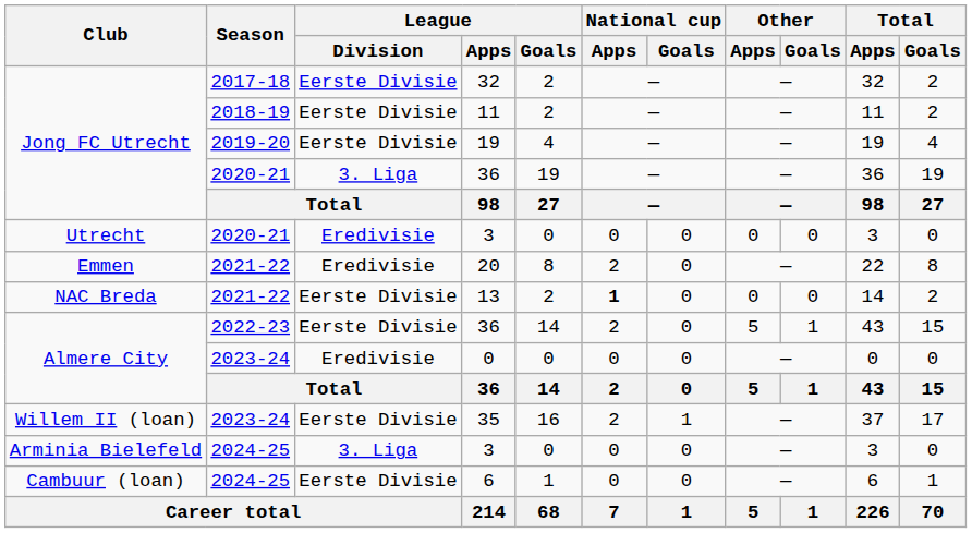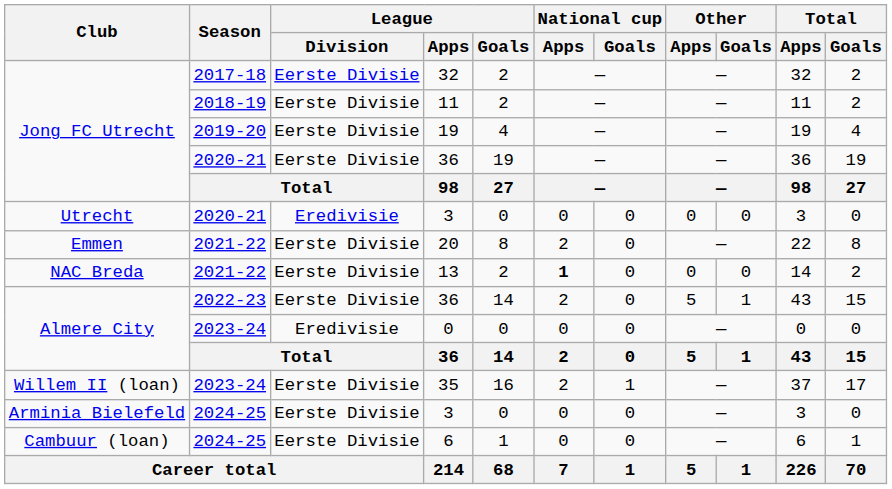 <table class="wikitable" style="text-align: center">
 <tr>
 <th rowspan="2">Club</th>
 <th rowspan="2">Season</th>
 <th colspan="3">League</th>
 <th colspan="2">National cup</th>
 <th colspan="2">Other</th>
 <th colspan="2">Total</th>
 </tr>
 <tr>
 <th>Division</th>
 <th>Apps</th>
 <th>Goals</th>
 <th>Apps</th>
 <th>Goals</th>
 <th>Apps</th>
 <th>Goals</th>
 <th>Apps</th>
 <th>Goals</th>
 </tr>
 <tr>
 <td rowspan="5"><a href='#'>Jong FC Utrecht</a></td>
 <td><a href='#'>2017-18</a></td>
 <td><a href='#'>Eerste Divisie</a></td>
 <td>32</td>
 <td>2</td>
 <td colspan="2">—</td>
 <td colspan="2">—</td>
 <td>32</td>
 <td>2</td>
 </tr>
 <tr>
 <td><a href='#'>2018-19</a></td>
 <td>Eerste Divisie</td>
 <td>11</td>
 <td>2</td>
 <td colspan="2">—</td>
 <td colspan="2">—</td>
 <td>11</td>
 <td>2</td>
 </tr>
 <tr>
 <td><a href='#'>2019-20</a></td>
 <td>Eerste Divisie</td>
 <td>19</td>
 <td>4</td>
 <td colspan="2">—</td>
 <td colspan="2">—</td>
 <td>19</td>
 <td>4</td>
 </tr>
 <tr>
 <td><a href='#'>2020-21</a></td>
-<td><a href='#'>3. Liga</a></td>
+<td>Eerste Divisie</td>
 <td>36</td>
 <td>19</td>
 <td colspan="2">—</td>
 <td colspan="2">—</td>
 <td>36</td>
 <td>19</td>
 </tr>
 <tr>
 <th colspan="2">Total</th>
 <th>98</th>
 <th>27</th>
 <th colspan="2">—</th>
 <th colspan="2">—</th>
 <th>98</th>
 <th>27</th>
 </tr>
 <tr>
 <td><a href='#'>Utrecht</a></td>
 <td><a href='#'>2020-21</a></td>
 <td><a href='#'>Eredivisie</a></td>
 <td>3</td>
 <td>0</td>
 <td>0</td>
 <td>0</td>
 <td>0</td>
 <td>0</td>
 <td>3</td>
 <td>0</td>
 </tr>
 <tr>
 <td><a href='#'>Emmen</a></td>
 <td><a href='#'>2021-22</a></td>
-<td>Eredivisie</td>
+<td>Eerste Divisie</td>
 <td>20</td>
 <td>8</td>
 <td>2</td>
 <td>0</td>
 <td colspan="2">—</td>
 <td>22</td>
 <td>8</td>
 </tr>
 <tr>
 <td><a href='#'>NAC Breda</a></td>
 <td><a href='#'>2021-22</a></td>
 <td>Eerste Divisie</td>
 <td>13</td>
 <td>2</td>
 <td><strong>1</strong></td>
 <td>0</td>
 <td>0</td>
 <td>0</td>
 <td>14</td>
 <td>2</td>
 </tr>
 <tr>
 <td rowspan="3"><a href='#'>Almere City</a></td>
 <td><a href='#'>2022-23</a></td>
 <td>Eerste Divisie</td>
 <td>36</td>
 <td>14</td>
 <td>2</td>
 <td>0</td>
 <td>5</td>
 <td>1</td>
 <td>43</td>
 <td>15</td>
 </tr>
 <tr>
 <td><a href='#'>2023-24</a></td>
 <td>Eredivisie</td>
 <td>0</td>
 <td>0</td>
 <td>0</td>
 <td>0</td>
 <td colspan="2">—</td>
 <td>0</td>
 <td>0</td>
 </tr>
 <tr>
 <th colspan="2">Total</th>
 <th>36</th>
 <th>14</th>
 <th>2</th>
 <th>0</th>
 <th>5</th>
 <th>1</th>
 <th>43</th>
 <th>15</th>
 </tr>
 <tr>
 <td><a href='#'>Willem II</a> (loan)</td>
 <td><a href='#'>2023-24</a></td>
 <td>Eerste Divisie</td>
 <td>35</td>
 <td>16</td>
 <td>2</td>
 <td>1</td>
 <td colspan="2">—</td>
 <td>37</td>
 <td>17</td>
 </tr>
 <tr>
 <td><a href='#'>Arminia Bielefeld</a></td>
 <td><a href='#'>2024-25</a></td>
-<td><a href='#'>3. Liga</a></td>
+<td>Eerste Divisie</td>
 <td>3</td>
 <td>0</td>
 <td>0</td>
 <td>0</td>
 <td colspan="2">—</td>
 <td>3</td>
 <td>0</td>
 </tr>
 <tr>
 <td><a href='#'>Cambuur</a> (loan)</td>
 <td><a href='#'>2024-25</a></td>
 <td>Eerste Divisie</td>
 <td>6</td>
 <td>1</td>
 <td>0</td>
 <td>0</td>
 <td colspan="2">—</td>
 <td>6</td>
 <td>1</td>
 </tr>
 <tr>
 <th colspan="3">Career total</th>
 <th>214</th>
 <th>68</th>
 <th>7</th>
 <th>1</th>
 <th>5</th>
 <th>1</th>
 <th>226</th>
 <th>70</th>
 </tr>
 </table>
